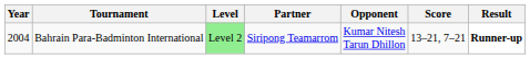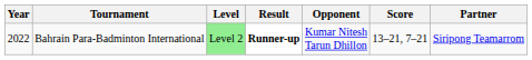 <table class="sortable wikitable" style="font-size: 90%;">
 <tr>
 <th>Year</th>
 <th>Tournament</th>
 <th>Level</th>
-<th>Partner</th>
+<th>Result</th>
 <th>Opponent</th>
 <th>Score</th>
-<th>Result</th>
+<th>Partner</th>
 </tr>
 <tr>
-<td align="center">2004</td>
+<td align="center">2022</td>
 <td align="left">Bahrain Para-Badminton International</td>
 <td align="left" style="background: lightgreen;">Level 2</td>
-<td align="left"> <a href='#'>Siripong Teamarrom</a></td>
+<td style="text-align:left; background:white"> <strong>Runner-up</strong></td>
 <td align="left"> <a href='#'>Kumar Nitesh</a><br> <a href='#'>Tarun Dhillon</a></td>
 <td align="left">13–21, 7–21</td>
-<td style="text-align:left; background:white"> <strong>Runner-up</strong></td>
+<td align="left"> <a href='#'>Siripong Teamarrom</a></td>
 </tr>
 </table>
